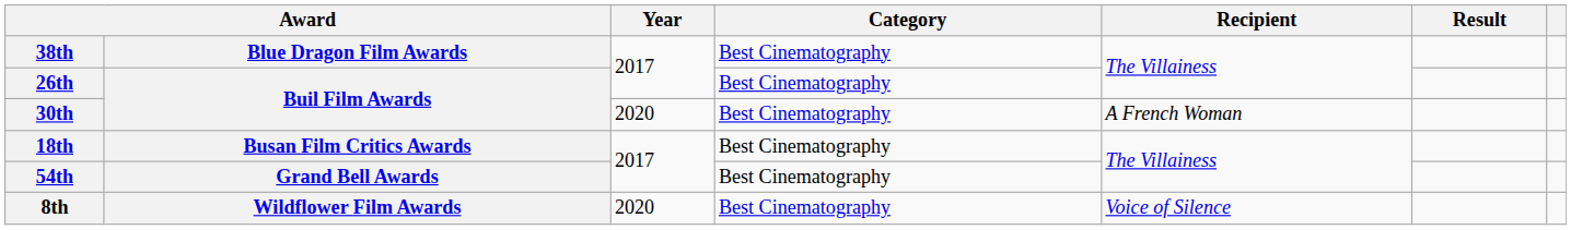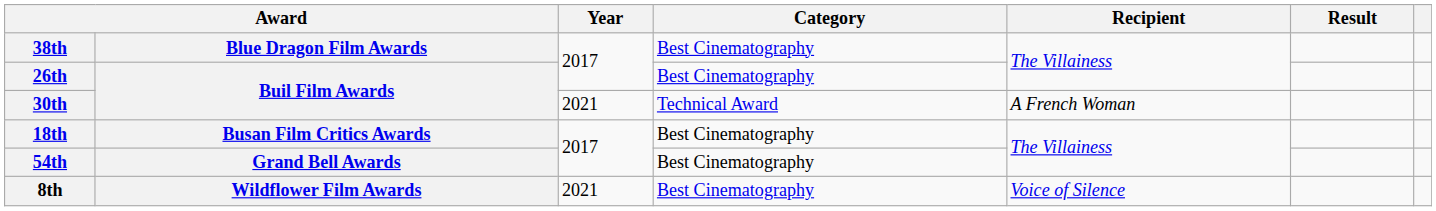 <table class="wikitable sortable plainrowheaders" style="text-align:left; font-size:100%; padding:0 auto; width:100%; margin:auto">
 <tr>
 <th scope="col" colspan=2>Award</th>
 <th scope="col">Year</th>
 <th scope="col">Category</th>
 <th scope="col">Recipient</th>
 <th scope="col">Result</th>
 <th scope="col" class="unsortable"></th>
 </tr>
 <tr>
 <th scope="row"><a href='#'>38th</a></th>
 <th scope="row"><a href='#'>Blue Dragon Film Awards</a></th>
 <td rowspan="2">2017</td>
 <td><a href='#'>Best Cinematography</a></td>
 <td rowspan="2"><em><a href='#'>The Villainess</a></em></td>
 <td></td>
 <td></td>
 </tr>
 <tr>
 <th scope="row"><a href='#'>26th</a></th>
 <th scope="row" rowspan="2"><a href='#'>Buil Film Awards</a></th>
 <td><a href='#'>Best Cinematography</a></td>
 <td></td>
 <td></td>
 </tr>
 <tr>
 <th scope="row"><a href='#'>30th</a></th>
-<td>2020</td>
-<td><a href='#'>Best Cinematography</a></td>
+<td>2021</td>
+<td><a href='#'>Technical Award</a></td>
 <td><em>A French Woman</em></td>
 <td></td>
 <td></td>
 </tr>
 <tr>
 <th scope="row"><a href='#'>18th</a></th>
 <th scope="row"><a href='#'>Busan Film Critics Awards</a></th>
 <td rowspan="2">2017</td>
 <td>Best Cinematography</td>
 <td rowspan="2"><em><a href='#'>The Villainess</a></em></td>
 <td></td>
 <td></td>
 </tr>
 <tr>
 <th scope="row"><a href='#'>54th</a></th>
 <th scope="row"><a href='#'>Grand Bell Awards</a></th>
 <td>Best Cinematography</td>
 <td></td>
 <td></td>
 </tr>
 <tr>
 <th scope="row">8th</th>
 <th scope="row"><a href='#'>Wildflower Film Awards</a></th>
-<td>2020</td>
+<td>2021</td>
 <td><a href='#'>Best Cinematography</a></td>
 <td><em><a href='#'>Voice of Silence</a></em></td>
 <td></td>
 <td></td>
 </tr>
 </table>
